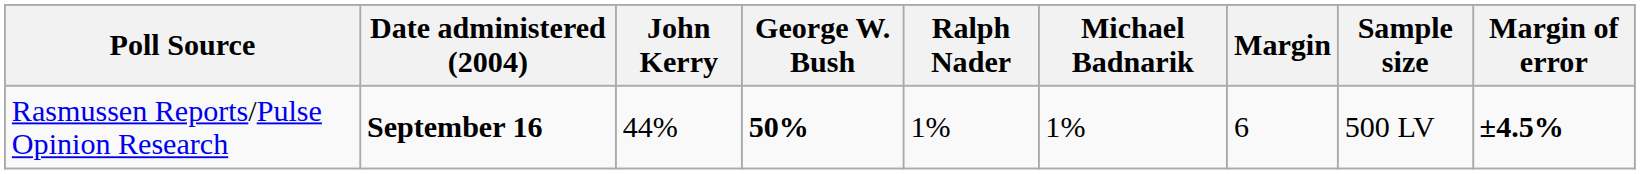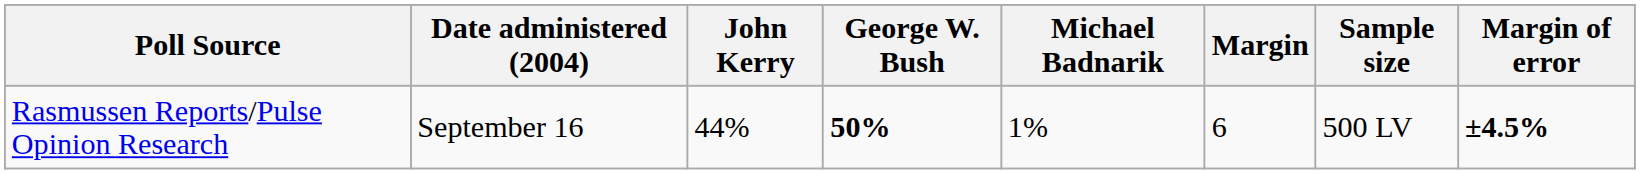 <table class="wikitable">
 <tr>
 <th>Poll Source</th>
 <th>Date administered (2004)</th>
 <th>John Kerry</th>
 <th>George W. Bush</th>
-<th>Ralph Nader</th>
 <th>Michael Badnarik</th>
 <th>Margin</th>
 <th>Sample size</th>
 <th>Margin of error</th>
 </tr>
 <tr>
 <td><a href='#'>Rasmussen Reports</a>/<a href='#'>Pulse Opinion Research</a></td>
-<td><strong>September 16</strong></td>
+<td>September 16</td>
 <td>44%</td>
 <td><strong>50%</strong></td>
-<td>1%</td>
 <td>1%</td>
 <td>6</td>
 <td>500 LV</td>
 <td><strong>±4.5%</strong></td>
 </tr>
 </table>
